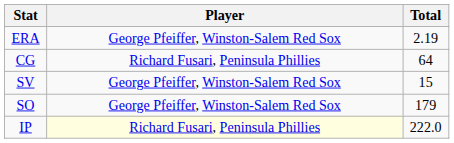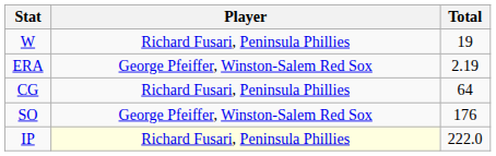 <table class="wikitable" width="40%" style="text-align:center;">
 <tr>
 <th width="5%">Stat</th>
 <th width="60%">Player</th>
 <th width="5%">Total</th>
+</tr>
+<tr>
+<td><a href='#'>W</a></td>
+<td><a href='#'>Richard Fusari</a>, <a href='#'>Peninsula Phillies</a></td>
+<td>19</td>
 </tr>
 <tr>
 <td><a href='#'>ERA</a></td>
 <td><a href='#'>George Pfeiffer</a>, <a href='#'>Winston-Salem Red Sox</a></td>
 <td>2.19</td>
 </tr>
 <tr>
 <td><a href='#'>CG</a></td>
 <td><a href='#'>Richard Fusari</a>, <a href='#'>Peninsula Phillies</a></td>
 <td>64</td>
 </tr>
 <tr>
-<td><a href='#'>SV</a></td>
-<td><a href='#'>George Pfeiffer</a>, <a href='#'>Winston-Salem Red Sox</a></td>
-<td>15</td>
-</tr>
-<tr>
 <td><a href='#'>SO</a></td>
 <td><a href='#'>George Pfeiffer</a>, <a href='#'>Winston-Salem Red Sox</a></td>
-<td>179</td>
+<td>176</td>
 </tr>
 <tr>
 <td><a href='#'>IP</a></td>
 <td style="background: lightyellow;"><a href='#'>Richard Fusari</a>, <a href='#'>Peninsula Phillies</a></td>
 <td>222.0</td>
 </tr>
 </table>
